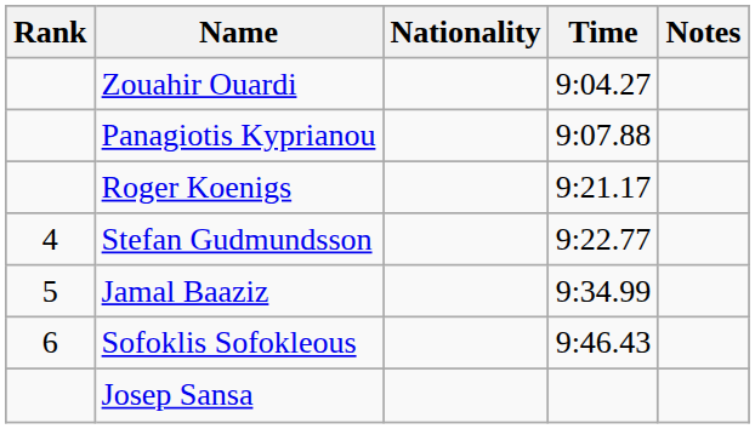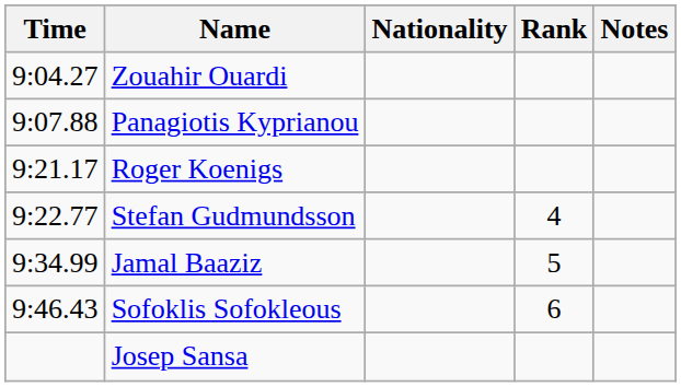 <table class="wikitable sortable" style="text-align:center; font-size:95%">
 <tr>
-<th>Rank</th>
+<th>Time</th>
 <th>Name</th>
 <th>Nationality</th>
-<th>Time</th>
+<th>Rank</th>
 <th>Notes</th>
 </tr>
 <tr>
-<td></td>
+<td>9:04.27</td>
 <td align=left><a href='#'>Zouahir Ouardi</a></td>
 <td align=left></td>
-<td>9:04.27</td>
+<td></td>
 <td></td>
 </tr>
 <tr>
-<td></td>
+<td>9:07.88</td>
 <td align=left><a href='#'>Panagiotis Kyprianou</a></td>
 <td align=left></td>
-<td>9:07.88</td>
+<td></td>
 <td></td>
 </tr>
 <tr>
-<td></td>
+<td>9:21.17</td>
 <td align=left><a href='#'>Roger Koenigs</a></td>
 <td align=left></td>
-<td>9:21.17</td>
+<td></td>
 <td></td>
 </tr>
 <tr>
-<td>4</td>
+<td>9:22.77</td>
 <td align=left><a href='#'>Stefan Gudmundsson</a></td>
 <td align=left></td>
-<td>9:22.77</td>
+<td>4</td>
 <td></td>
 </tr>
 <tr>
-<td>5</td>
+<td>9:34.99</td>
 <td align=left><a href='#'>Jamal Baaziz</a></td>
 <td align=left></td>
-<td>9:34.99</td>
+<td>5</td>
 <td></td>
 </tr>
 <tr>
-<td>6</td>
+<td>9:46.43</td>
 <td align=left><a href='#'>Sofoklis Sofokleous</a></td>
 <td align=left></td>
-<td>9:46.43</td>
+<td>6</td>
 <td></td>
 </tr>
 <tr>
 <td></td>
 <td align=left><a href='#'>Josep Sansa</a></td>
 <td align=left></td>
 <td></td>
 <td></td>
 </tr>
 </table>
